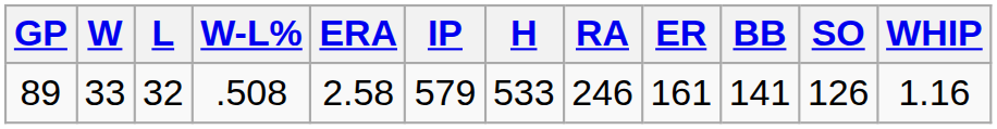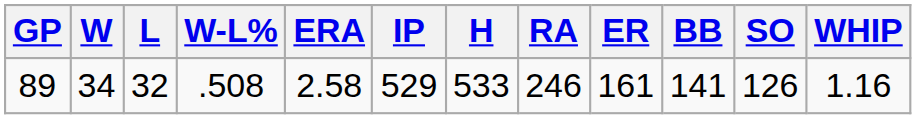 <table class="wikitable">
 <tr>
 <th><a href='#'>GP</a></th>
 <th><a href='#'>W</a></th>
 <th><a href='#'>L</a></th>
 <th><a href='#'>W-L%</a></th>
 <th><a href='#'>ERA</a></th>
 <th><a href='#'>IP</a></th>
 <th><a href='#'>H</a></th>
 <th><a href='#'>RA</a></th>
 <th><a href='#'>ER</a></th>
 <th><a href='#'>BB</a></th>
 <th><a href='#'>SO</a></th>
 <th><a href='#'>WHIP</a></th>
 </tr>
 <tr align=center>
 <td>89</td>
-<td>33</td>
+<td>34</td>
 <td>32</td>
 <td>.508</td>
 <td>2.58</td>
-<td>579</td>
+<td>529</td>
 <td>533</td>
 <td>246</td>
 <td>161</td>
 <td>141</td>
 <td>126</td>
 <td>1.16</td>
 </tr>
 </table>
